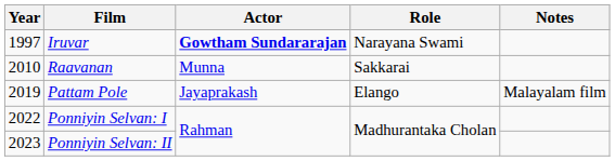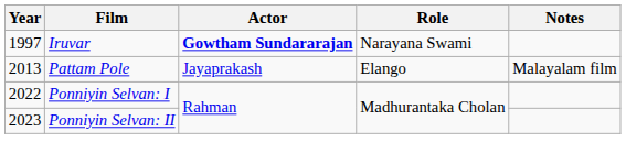 <table class="wikitable">
 <tr style="background:#ccc; text-align:center;">
 <th>Year</th>
 <th>Film</th>
 <th>Actor</th>
 <th>Role</th>
 <th>Notes</th>
 </tr>
 <tr>
 <td>1997</td>
 <td><em><a href='#'>Iruvar</a></em></td>
 <td><strong><a href='#'>Gowtham Sundararajan</a></strong></td>
 <td>Narayana Swami</td>
 <td></td>
 </tr>
 <tr>
-<td>2010</td>
-<td><em><a href='#'>Raavanan</a></em></td>
-<td><a href='#'>Munna</a></td>
-<td>Sakkarai</td>
-<td></td>
-</tr>
-<tr>
-<td>2019</td>
+<td>2013</td>
 <td><em><a href='#'>Pattam Pole</a></em></td>
 <td><a href='#'>Jayaprakash</a></td>
 <td>Elango</td>
 <td>Malayalam film</td>
 </tr>
 <tr>
 <td>2022</td>
 <td><em><a href='#'>Ponniyin Selvan: I</a></em></td>
 <td rowspan="2"><a href='#'>Rahman</a></td>
 <td rowspan="2">Madhurantaka Cholan</td>
 <td></td>
 </tr>
 <tr>
 <td>2023</td>
 <td><em><a href='#'>Ponniyin Selvan: II</a></em></td>
 <td></td>
 </tr>
 </table>
